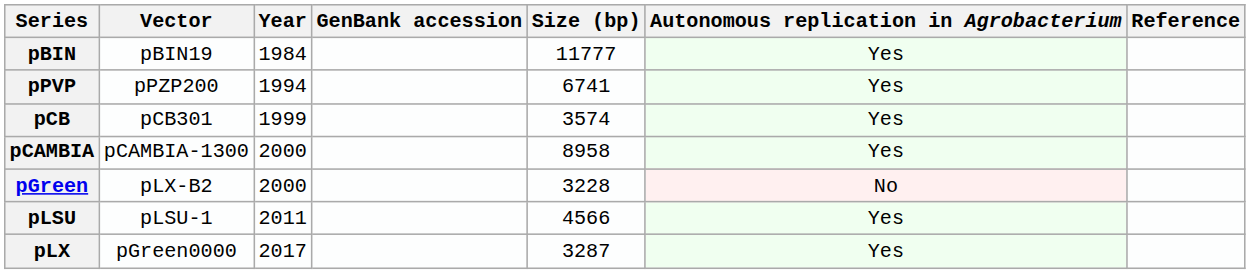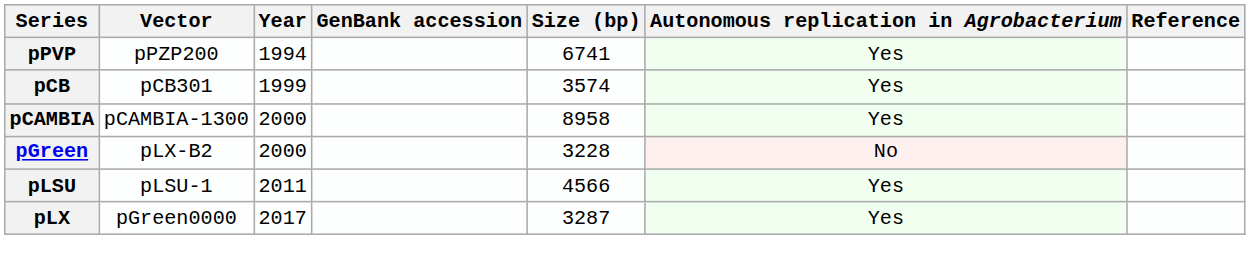 <table class="wikitable sortable" style="text-align: center;">
 <tr>
 <th>Series</th>
 <th>Vector</th>
 <th>Year</th>
 <th>GenBank accession</th>
 <th>Size (bp)</th>
 <th>Autonomous replication in <em>Agrobacterium</em></th>
 <th>Reference</th>
-</tr>
-<tr>
-<th>pBIN</th>
-<td style="background: #fdfefe">pBIN19</td>
-<td style="background: #fdfefe">1984</td>
-<td style="background: #fdfefe"></td>
-<td style="background: #fdfefe">11777</td>
-<td style="background: #f0fff0">Yes</td>
-<td style="background: #fdfefe"></td>
 </tr>
 <tr>
 <th>pPVP</th>
 <td style="background: #fdfefe">pPZP200</td>
 <td style="background: #fdfefe">1994</td>
 <td style="background: #fdfefe"></td>
 <td style="background: #fdfefe">6741</td>
 <td style="background: #f0fff0">Yes</td>
 <td style="background: #fdfefe"></td>
 </tr>
 <tr>
 <th>pCB</th>
 <td style="background: #fdfefe">pCB301</td>
 <td style="background: #fdfefe">1999</td>
 <td style="background: #fdfefe"></td>
 <td style="background: #fdfefe">3574</td>
 <td style="background: #f0fff0">Yes</td>
 <td style="background: #fdfefe"></td>
 </tr>
 <tr>
 <th>pCAMBIA</th>
 <td style="background: #fdfefe">pCAMBIA-1300</td>
 <td style="background: #fdfefe">2000</td>
 <td style="background: #fdfefe"></td>
 <td style="background: #fdfefe">8958</td>
 <td style="background: #f0fff0">Yes</td>
 <td style="background: #fdfefe"></td>
 </tr>
 <tr>
 <th><a href='#'>pGreen</a></th>
 <td style="background: #fdfefe">pLX-B2</td>
 <td style="background: #fdfefe">2000</td>
 <td style="background: #fdfefe"></td>
 <td style="background: #fdfefe">3228</td>
 <td style="background: #fff0f0">No</td>
 <td style="background: #fdfefe"></td>
 </tr>
 <tr>
 <th>pLSU</th>
 <td style="background: #fdfefe">pLSU-1</td>
 <td style="background: #fdfefe">2011</td>
 <td style="background: #fdfefe"></td>
 <td style="background: #fdfefe">4566</td>
 <td style="background: #f0fff0">Yes</td>
 <td style="background: #fdfefe"></td>
 </tr>
 <tr>
 <th>pLX</th>
 <td style="background: #fdfefe">pGreen0000</td>
 <td style="background: #fdfefe">2017</td>
 <td style="background: #fdfefe"></td>
 <td style="background: #fdfefe">3287</td>
 <td style="background: #f0fff0">Yes</td>
 <td style="background: #fdfefe"></td>
 </tr>
 </table>
